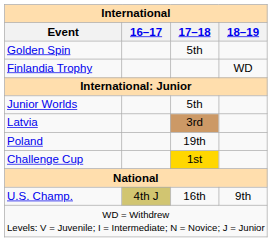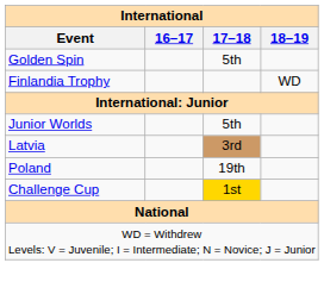 <table class="wikitable" style="text-align:center">
 <tr>
 <th colspan="4" style="background-color: #ffdead; " align="center">International</th>
 </tr>
 <tr>
 <th>Event</th>
 <th><a href='#'>16–17</a></th>
 <th><a href='#'>17–18</a></th>
 <th><a href='#'>18–19</a></th>
 </tr>
 <tr>
 <td align=left> <a href='#'>Golden Spin</a></td>
 <td></td>
 <td>5th</td>
 <td></td>
 </tr>
 <tr>
 <td align=left> <a href='#'>Finlandia Trophy</a></td>
 <td></td>
 <td></td>
 <td>WD</td>
 </tr>
 <tr>
 <th colspan="4" style="background-color: #ffdead; " align="center">International: Junior</th>
 </tr>
 <tr>
 <td align=left><a href='#'>Junior Worlds</a></td>
 <td></td>
 <td>5th</td>
 <td></td>
 </tr>
 <tr>
 <td align=left> <a href='#'>Latvia</a></td>
 <td></td>
 <td bgcolor=cc9966>3rd</td>
 <td></td>
 </tr>
 <tr>
 <td align=left> <a href='#'>Poland</a></td>
 <td></td>
 <td>19th</td>
 <td></td>
 </tr>
 <tr>
 <td align=left><a href='#'>Challenge Cup</a></td>
 <td></td>
 <td bgcolor=gold>1st</td>
 <td></td>
 </tr>
 <tr>
 <th colspan="4" style="background-color: #ffdead; " align="center">National</th>
 </tr>
 <tr>
-<td align=left><a href='#'>U.S. Champ.</a></td>
-<td bgcolor="d1c571">4th J</td>
-<td>16th</td>
-<td>9th</td>
-</tr>
-<tr>
 <td colspan="4" align="center"><small> WD = Withdrew <br> Levels: V = Juvenile; I = Intermediate; N = Novice; J = Junior </small></td>
 </tr>
 </table>
